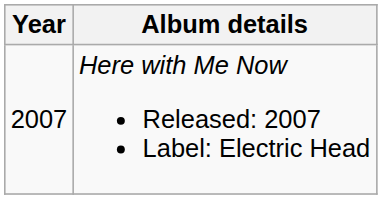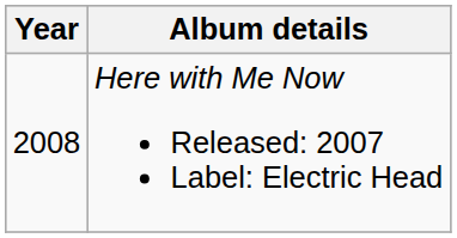 <table class="wikitable">
 <tr>
 <th>Year</th>
 <th>Album details</th>
 </tr>
 <tr>
-<td>2007</td>
+<td>2008</td>
 <td><em>Here with Me Now</em><br><ul><li>Released: 2007</li><li>Label: Electric Head</li></ul></td>
 </tr>
 </table>
